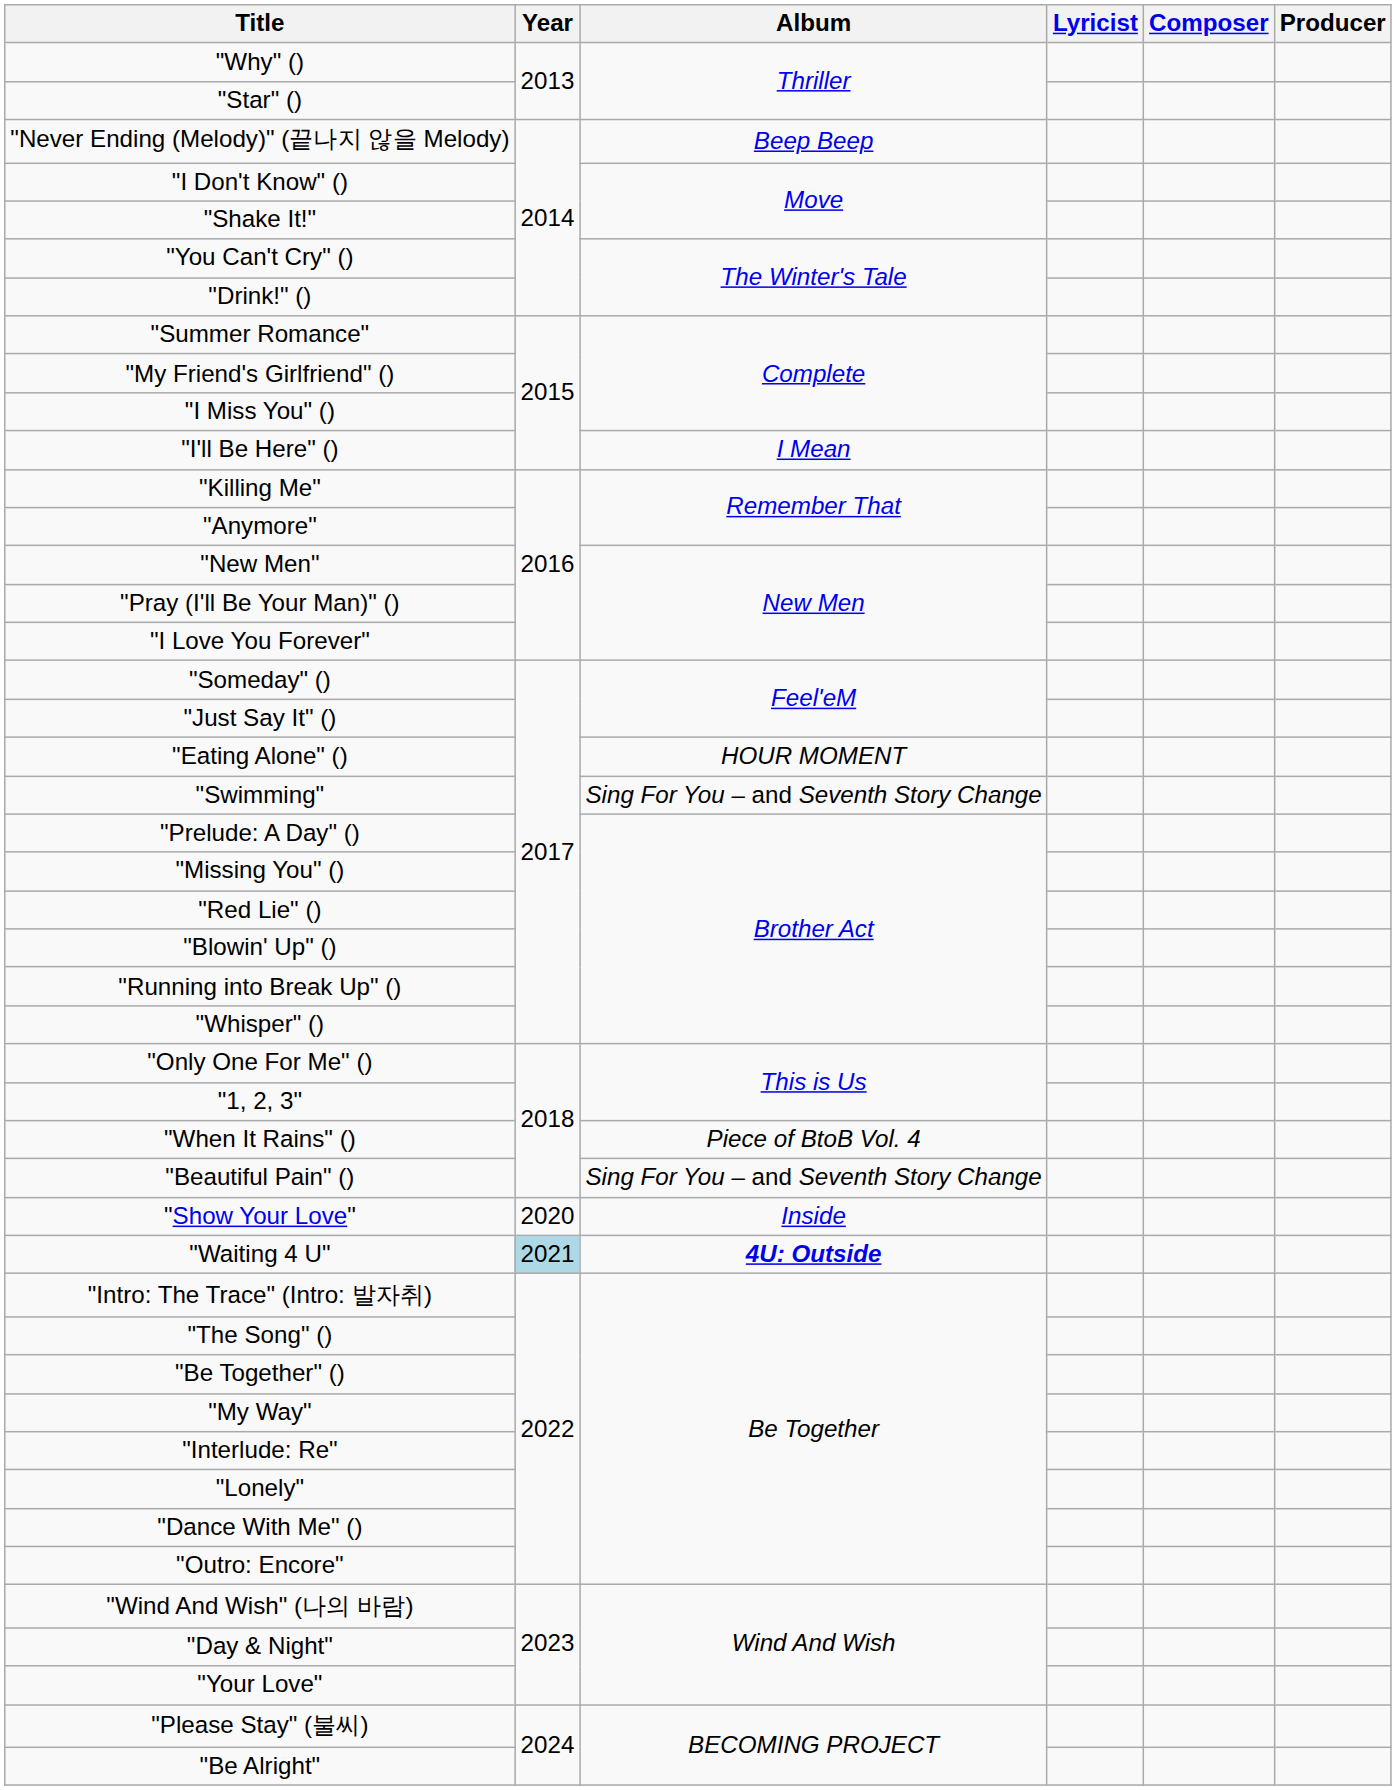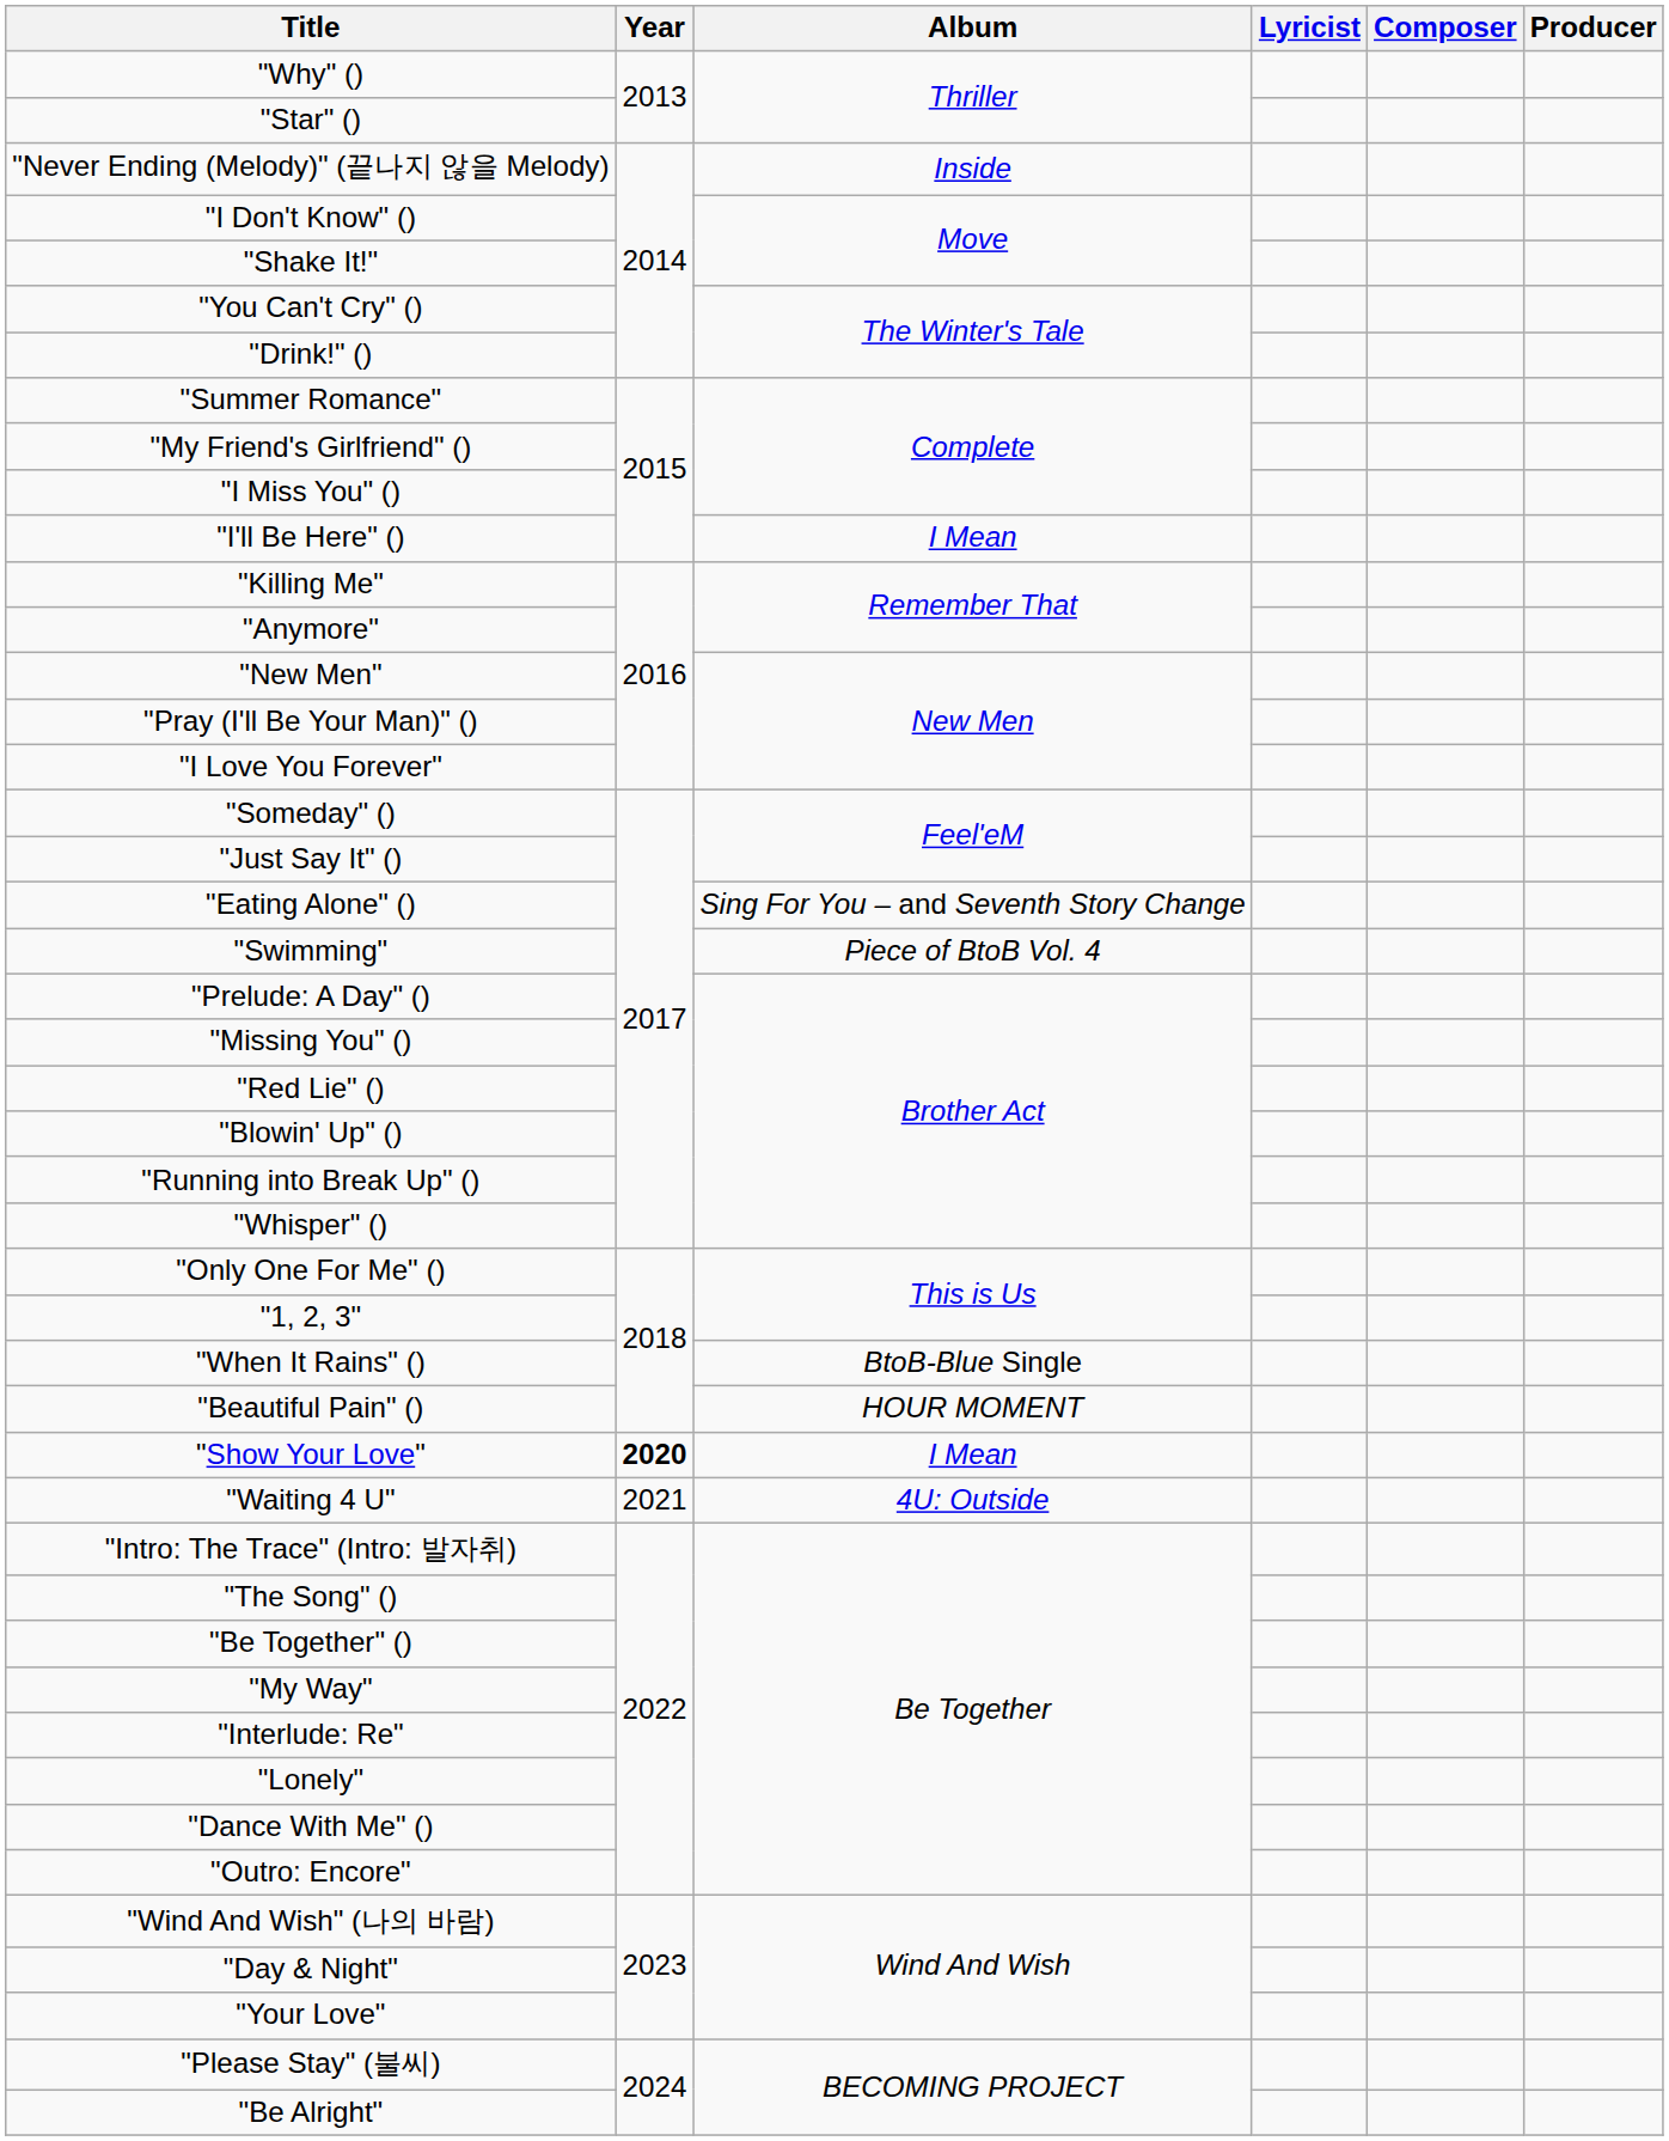 <table class="wikitable plainrowheaders" style="text-align:center">
 <tr>
 <th scope="col">Title</th>
 <th scope="col">Year</th>
 <th scope="col">Album</th>
 <th scope="col"><a href='#'>Lyricist</a></th>
 <th scope="col"><a href='#'>Composer</a></th>
 <th scope="col">Producer</th>
 </tr>
 <tr>
 <td>"Why" ()</td>
 <td rowspan="2">2013</td>
 <td rowspan="2"><em><a href='#'>Thriller</a></em></td>
 <td></td>
 <td></td>
 <td></td>
 </tr>
 <tr>
 <td>"Star" ()</td>
 <td></td>
 <td></td>
 <td></td>
 </tr>
 <tr>
 <td>"Never Ending (Melody)" (끝나지 않을 Melody)</td>
 <td rowspan="5">2014</td>
-<td><em><a href='#'>Beep Beep</a></em></td>
+<td><em><a href='#'>Inside</a></em></td>
 <td></td>
 <td></td>
 <td></td>
 </tr>
 <tr>
 <td>"I Don't Know" ()</td>
 <td rowspan="2"><em><a href='#'>Move</a></em></td>
 <td></td>
 <td></td>
 <td></td>
 </tr>
 <tr>
 <td>"Shake It!"</td>
 <td></td>
 <td></td>
 <td></td>
 </tr>
 <tr>
 <td>"You Can't Cry" ()</td>
 <td rowspan="2"><em><a href='#'>The Winter's Tale</a></em></td>
 <td></td>
 <td></td>
 <td></td>
 </tr>
 <tr>
 <td>"Drink!" ()</td>
 <td></td>
 <td></td>
 <td></td>
 </tr>
 <tr>
 <td>"Summer Romance"</td>
 <td rowspan="4">2015</td>
 <td rowspan="3"><em><a href='#'>Complete</a></em></td>
 <td></td>
 <td></td>
 <td></td>
 </tr>
 <tr>
 <td>"My Friend's Girlfriend" ()</td>
 <td></td>
 <td></td>
 <td></td>
 </tr>
 <tr>
 <td>"I Miss You" ()</td>
 <td></td>
 <td></td>
 <td></td>
 </tr>
 <tr>
 <td>"I'll Be Here" ()</td>
 <td><em><a href='#'>I Mean</a></em></td>
 <td></td>
 <td></td>
 <td></td>
 </tr>
 <tr>
 <td>"Killing Me"</td>
 <td rowspan="5">2016</td>
 <td rowspan="2"><em><a href='#'>Remember That</a></em></td>
 <td></td>
 <td></td>
 <td></td>
 </tr>
 <tr>
 <td>"Anymore"</td>
 <td></td>
 <td></td>
 <td></td>
 </tr>
 <tr>
 <td>"New Men"</td>
 <td rowspan="3"><em><a href='#'>New Men</a></em></td>
 <td></td>
 <td></td>
 <td></td>
 </tr>
 <tr>
 <td>"Pray (I'll Be Your Man)" ()</td>
 <td></td>
 <td></td>
 <td></td>
 </tr>
 <tr>
 <td>"I Love You Forever"</td>
 <td></td>
 <td></td>
 <td></td>
 </tr>
 <tr>
 <td>"Someday" ()</td>
 <td rowspan="10">2017</td>
 <td rowspan="2"><em><a href='#'>Feel'eM</a></em></td>
 <td></td>
 <td></td>
 <td></td>
 </tr>
 <tr>
 <td>"Just Say It" ()</td>
 <td></td>
 <td></td>
 <td></td>
 </tr>
 <tr>
 <td>"Eating Alone" ()</td>
-<td><em>HOUR MOMENT</em></td>
+<td><em>Sing For You –</em> and <em>Seventh Story Change</em></td>
 <td></td>
 <td></td>
 <td></td>
 </tr>
 <tr>
 <td>"Swimming"</td>
-<td><em>Sing For You –</em> and <em>Seventh Story Change</em></td>
+<td><em>Piece of BtoB Vol. 4</em></td>
 <td></td>
 <td></td>
 <td></td>
 </tr>
 <tr>
 <td>"Prelude: A Day" ()</td>
 <td rowspan="6"><em><a href='#'>Brother Act</a></em></td>
 <td></td>
 <td></td>
 <td></td>
 </tr>
 <tr>
 <td>"Missing You" ()</td>
 <td></td>
 <td></td>
 <td></td>
 </tr>
 <tr>
 <td>"Red Lie" ()</td>
 <td></td>
 <td></td>
 <td></td>
 </tr>
 <tr>
 <td>"Blowin' Up" ()</td>
 <td></td>
 <td></td>
 <td></td>
 </tr>
 <tr>
 <td>"Running into Break Up" ()</td>
 <td></td>
 <td></td>
 <td></td>
 </tr>
 <tr>
 <td>"Whisper" ()</td>
 <td></td>
 <td></td>
 <td></td>
 </tr>
 <tr>
 <td>"Only One For Me" ()</td>
 <td rowspan="4">2018</td>
 <td rowspan="2"><em><a href='#'>This is Us</a></em></td>
 <td></td>
 <td></td>
 <td></td>
 </tr>
 <tr>
 <td>"1, 2, 3"</td>
 <td></td>
 <td></td>
 <td></td>
 </tr>
 <tr>
 <td>"When It Rains" ()</td>
-<td><em>Piece of BtoB Vol. 4</em></td>
+<td><em>BtoB-Blue</em> Single</td>
 <td></td>
 <td></td>
 <td></td>
 </tr>
 <tr>
 <td>"Beautiful Pain" ()</td>
-<td><em>Sing For You –</em> and <em>Seventh Story Change</em></td>
+<td><em>HOUR MOMENT</em></td>
 <td></td>
 <td></td>
 <td></td>
 </tr>
 <tr>
 <td>"<a href='#'>Show Your Love</a>"</td>
-<td>2020</td>
-<td><em><a href='#'>Inside</a></em></td>
+<td><strong>2020</strong></td>
+<td><em><a href='#'>I Mean</a></em></td>
 <td></td>
 <td></td>
 <td></td>
 </tr>
 <tr>
 <td>"Waiting 4 U"</td>
-<td style="background: lightblue;">2021</td>
-<td><strong><em><a href='#'>4U: Outside</a></em></strong></td>
+<td>2021</td>
+<td><em><a href='#'>4U: Outside</a></em></td>
 <td></td>
 <td></td>
 <td></td>
 </tr>
 <tr>
 <td>"Intro: The Trace" (Intro: 발자취)</td>
 <td rowspan="8">2022</td>
 <td rowspan="8"><em>Be Together</em></td>
 <td></td>
 <td></td>
 <td></td>
 </tr>
 <tr>
 <td>"The Song" ()</td>
 <td></td>
 <td></td>
 <td></td>
 </tr>
 <tr>
 <td>"Be Together" ()</td>
 <td></td>
 <td></td>
 <td></td>
 </tr>
 <tr>
 <td>"My Way"</td>
 <td></td>
 <td></td>
 <td></td>
 </tr>
 <tr>
 <td>"Interlude: Re"</td>
 <td></td>
 <td></td>
 <td></td>
 </tr>
 <tr>
 <td>"Lonely"</td>
 <td></td>
 <td></td>
 <td></td>
 </tr>
 <tr>
 <td>"Dance With Me" ()</td>
 <td></td>
 <td></td>
 <td></td>
 </tr>
 <tr>
 <td>"Outro: Encore"</td>
 <td></td>
 <td></td>
 <td></td>
 </tr>
 <tr>
 <td>"Wind And Wish" (나의 바람)</td>
 <td rowspan="3">2023</td>
 <td rowspan="3"><em>Wind And Wish</em></td>
 <td></td>
 <td></td>
 <td></td>
 </tr>
 <tr>
 <td>"Day & Night"</td>
 <td></td>
 <td></td>
 <td></td>
 </tr>
 <tr>
 <td>"Your Love"</td>
 <td></td>
 <td></td>
 <td></td>
 </tr>
 <tr>
 <td>"Please Stay" (불씨)</td>
 <td rowspan="2">2024</td>
 <td rowspan="2"><em>BECOMING PROJECT</em></td>
 <td></td>
 <td></td>
 <td></td>
 </tr>
 <tr>
 <td>"Be Alright"</td>
 <td></td>
 <td></td>
 <td></td>
 </tr>
 </table>
